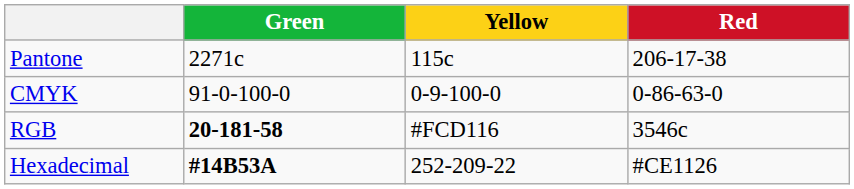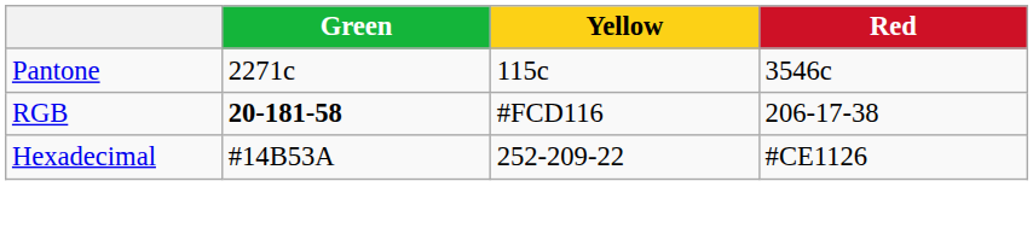 <table class="wikitable" width="600px" border="1" cellpadding="2" cellspacing="0" style="background: #f9f9f9; border: 1px solid #aaaaaa; border-collapse: collapse; white-space: nowrap; text-align: left">
 <tr style="text-align: center; background: #eee">
 <th></th>
 <th style="background:#14B53A; color:#FFF; width:150px">Green</th>
 <th style="background:#FCD116; color:#000; width:150px">Yellow</th>
 <th style="background:#CE1126; color:#FFF; width:150px">Red</th>
 </tr>
 <tr>
 <td><a href='#'>Pantone</a></td>
 <td>2271c</td>
 <td>115c</td>
-<td>206-17-38</td>
-</tr>
-<tr>
-<td><a href='#'>CMYK</a></td>
-<td>91-0-100-0</td>
-<td>0-9-100-0</td>
-<td>0-86-63-0</td>
+<td>3546c</td>
 </tr>
 <tr>
 <td><a href='#'>RGB</a></td>
 <td><strong>20-181-58</strong></td>
 <td>#FCD116</td>
-<td>3546c</td>
+<td>206-17-38</td>
 </tr>
 <tr>
 <td><a href='#'>Hexadecimal</a></td>
-<td><strong>#14B53A</strong></td>
+<td>#14B53A</td>
 <td>252-209-22</td>
 <td>#CE1126</td>
 </tr>
 </table>
